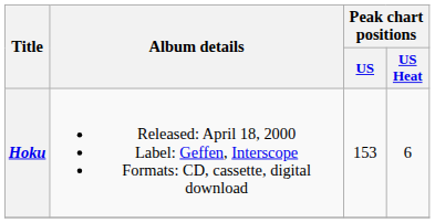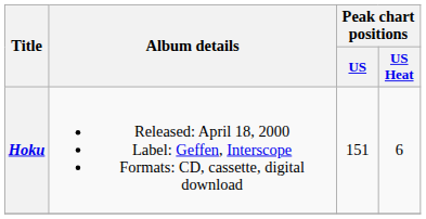 <table class="wikitable plainrowheaders" style="text-align:center;">
 <tr>
 <th scope="col" rowspan="2">Title</th>
 <th scope="col" rowspan="2" style="width:18em;">Album details</th>
 <th scope="col" colspan="2">Peak chart positions</th>
 </tr>
 <tr>
 <th scope="col" style="width:2.5em;font-size:90%;"><a href='#'>US</a><br></th>
 <th scope="col" style="width:2.5em;font-size:90%;"><a href='#'>US Heat</a><br></th>
 </tr>
 <tr>
 <th scope="row"><em><a href='#'>Hoku</a></em></th>
 <td><br><ul><li>Released: April 18, 2000</li><li>Label: <a href='#'>Geffen</a>, <a href='#'>Interscope</a></li><li>Formats: CD, cassette, digital download</li></ul></td>
-<td>153</td>
+<td>151</td>
 <td>6</td>
 </tr>
 <tr>
 </tr>
 </table>
